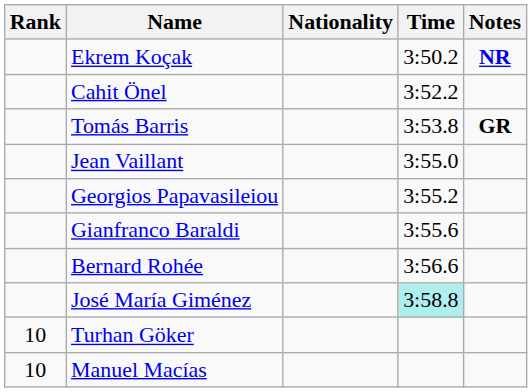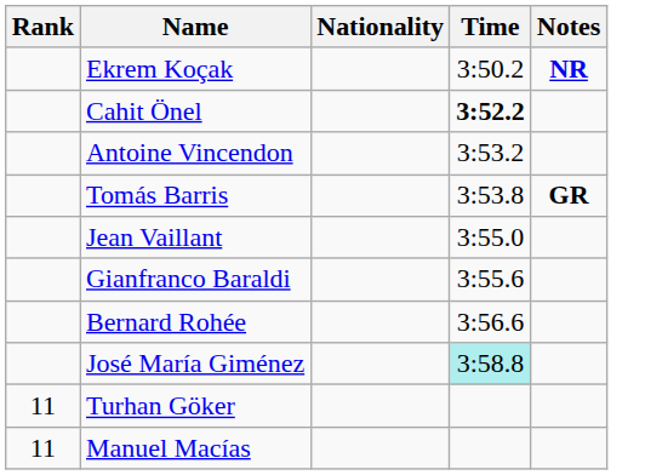 <table class="wikitable sortable" style="text-align:center">
 <tr>
 <th>Rank</th>
 <th>Name</th>
 <th>Nationality</th>
 <th>Time</th>
 <th>Notes</th>
 </tr>
 <tr>
 <td></td>
 <td align=left><a href='#'>Ekrem Koçak</a></td>
 <td align=left></td>
 <td>3:50.2</td>
 <td><strong><a href='#'>NR</a></strong></td>
 </tr>
 <tr>
 <td></td>
 <td align=left><a href='#'>Cahit Önel</a></td>
 <td align=left></td>
-<td>3:52.2</td>
+<td><strong>3:52.2</strong></td>
+<td></td>
+</tr>
+<tr>
+<td></td>
+<td align=left><a href='#'>Antoine Vincendon</a></td>
+<td align=left></td>
+<td>3:53.2</td>
 <td></td>
 </tr>
 <tr>
 <td></td>
 <td align=left><a href='#'>Tomás Barris</a></td>
 <td align=left></td>
 <td>3:53.8</td>
 <td><strong>GR</strong></td>
 </tr>
 <tr>
 <td></td>
 <td align=left><a href='#'>Jean Vaillant</a></td>
 <td align=left></td>
 <td>3:55.0</td>
-<td></td>
-</tr>
-<tr>
-<td></td>
-<td align=left><a href='#'>Georgios Papavasileiou</a></td>
-<td align=left></td>
-<td>3:55.2</td>
 <td></td>
 </tr>
 <tr>
 <td></td>
 <td align=left><a href='#'>Gianfranco Baraldi</a></td>
 <td align=left></td>
 <td>3:55.6</td>
 <td></td>
 </tr>
 <tr>
 <td></td>
 <td align=left><a href='#'>Bernard Rohée</a></td>
 <td align=left></td>
 <td>3:56.6</td>
 <td></td>
 </tr>
 <tr>
 <td></td>
 <td align=left><a href='#'>José María Giménez</a></td>
 <td align=left></td>
 <td style="background: paleturquoise;">3:58.8</td>
 <td></td>
 </tr>
 <tr>
-<td>10</td>
+<td>11</td>
 <td align=left><a href='#'>Turhan Göker</a></td>
 <td align=left></td>
 <td></td>
 <td></td>
 </tr>
 <tr>
-<td>10</td>
+<td>11</td>
 <td align=left><a href='#'>Manuel Macías</a></td>
 <td align=left></td>
 <td></td>
 <td></td>
 </tr>
 </table>
